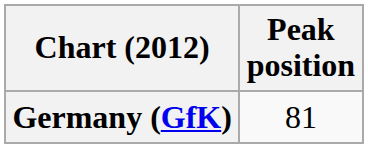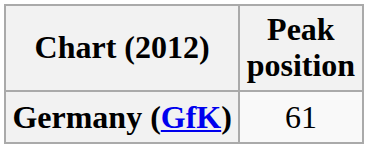 <table class="wikitable sortable plainrowheaders" style="text-align:center">
 <tr>
 <th scope="col">Chart (2012)</th>
 <th scope="col">Peak<br>position</th>
 </tr>
 <tr>
 <th scope="row">Germany (<a href='#'>GfK</a>)</th>
-<td>81</td>
+<td>61</td>
 </tr>
 <tr>
 </tr>
 </table>
